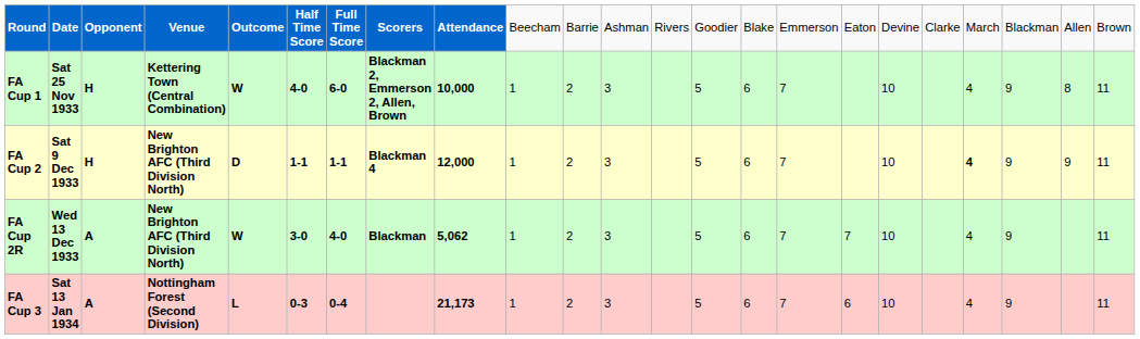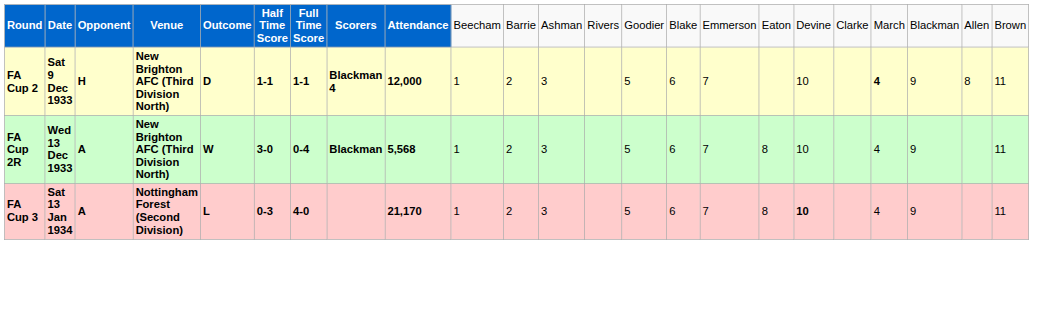 <table class="wikitable">
 <tr>
 <th ! style="background:#0066CC; color:#FFFFFF; text-align:center;">Round</th>
 <th ! style="background:#0066CC; color:#FFFFFF; text-align:center;">Date</th>
 <th ! style="background:#0066CC; color:#FFFFFF; text-align:center;">Opponent</th>
 <th ! style="background:#0066CC; color:#FFFFFF; text-align:center;">Venue</th>
 <th ! style="background:#0066CC; color:#FFFFFF; text-align:center;">Outcome</th>
 <th ! style="background:#0066CC; color:#FFFFFF; text-align:center;">Half Time Score</th>
 <th ! style="background:#0066CC; color:#FFFFFF; text-align:center;">Full Time Score</th>
 <th ! style="background:#0066CC; color:#FFFFFF; text-align:center;">Scorers</th>
 <th ! style="background:#0066CC; color:#FFFFFF; text-align:center;">Attendance</th>
 <td>Beecham</td>
 <td>Barrie</td>
 <td>Ashman</td>
 <td>Rivers</td>
 <td>Goodier</td>
 <td>Blake</td>
 <td>Emmerson</td>
 <td>Eaton</td>
 <td>Devine</td>
 <td>Clarke</td>
 <td>March</td>
 <td>Blackman</td>
 <td>Allen</td>
 <td>Brown</td>
 </tr>
-<tr bgcolor="#CCFFCC">
-<td><strong>FA Cup 1</strong></td>
-<td><strong>Sat 25 Nov 1933</strong></td>
-<td><strong>H</strong></td>
-<td><strong>Kettering Town (Central Combination)</strong></td>
-<td><strong>W</strong></td>
-<td><strong>4-0</strong></td>
-<td><strong>6-0</strong></td>
-<td><strong>Blackman 2, Emmerson 2,  Allen, Brown</strong></td>
-<td><strong>10,000</strong></td>
-<td>1</td>
-<td>2</td>
-<td>3</td>
-<td></td>
-<td>5</td>
-<td>6</td>
-<td>7</td>
-<td></td>
-<td>10</td>
-<td></td>
-<td>4</td>
-<td>9</td>
-<td>8</td>
-<td>11</td>
-</tr>
 <tr bgcolor="#FFFFCC">
 <td><strong>FA Cup 2</strong></td>
 <td><strong>Sat 9 Dec 1933</strong></td>
 <td><strong>H</strong></td>
 <td><strong>New Brighton AFC (Third Division North)</strong></td>
 <td><strong>D</strong></td>
 <td><strong>1-1</strong></td>
 <td><strong>1-1</strong></td>
 <td><strong>Blackman 4</strong></td>
 <td><strong>12,000</strong></td>
 <td>1</td>
 <td>2</td>
 <td>3</td>
 <td></td>
 <td>5</td>
 <td>6</td>
 <td>7</td>
 <td></td>
 <td>10</td>
 <td></td>
 <td><strong>4</strong></td>
 <td>9</td>
-<td>9</td>
+<td>8</td>
 <td>11</td>
 </tr>
 <tr bgcolor="#CCFFCC">
 <td><strong>FA Cup 2R</strong></td>
 <td><strong>Wed 13 Dec 1933</strong></td>
 <td><strong>A</strong></td>
 <td><strong>New Brighton AFC (Third Division North)</strong></td>
 <td><strong>W</strong></td>
 <td><strong>3-0</strong></td>
-<td><strong>4-0</strong></td>
+<td><strong>0-4</strong></td>
 <td><strong>Blackman</strong></td>
-<td><strong>5,062</strong></td>
+<td><strong>5,568</strong></td>
 <td>1</td>
 <td>2</td>
 <td>3</td>
 <td></td>
 <td>5</td>
 <td>6</td>
 <td>7</td>
-<td>7</td>
+<td>8</td>
 <td>10</td>
 <td></td>
 <td>4</td>
 <td>9</td>
 <td></td>
 <td>11</td>
 </tr>
 <tr bgcolor="#FFCCCC">
 <td><strong>FA Cup 3</strong></td>
 <td><strong>Sat 13 Jan 1934</strong></td>
 <td><strong>A</strong></td>
 <td><strong>Nottingham Forest (Second Division)</strong></td>
 <td><strong>L</strong></td>
 <td><strong>0-3</strong></td>
-<td><strong>0-4</strong></td>
+<td><strong>4-0</strong></td>
 <td></td>
-<td><strong>21,173</strong></td>
+<td><strong>21,170</strong></td>
 <td>1</td>
 <td>2</td>
 <td>3</td>
 <td></td>
 <td>5</td>
 <td>6</td>
 <td>7</td>
-<td>6</td>
-<td>10</td>
+<td>8</td>
+<td><strong>10</strong></td>
 <td></td>
 <td>4</td>
 <td>9</td>
 <td></td>
 <td>11</td>
 </tr>
 </table>
